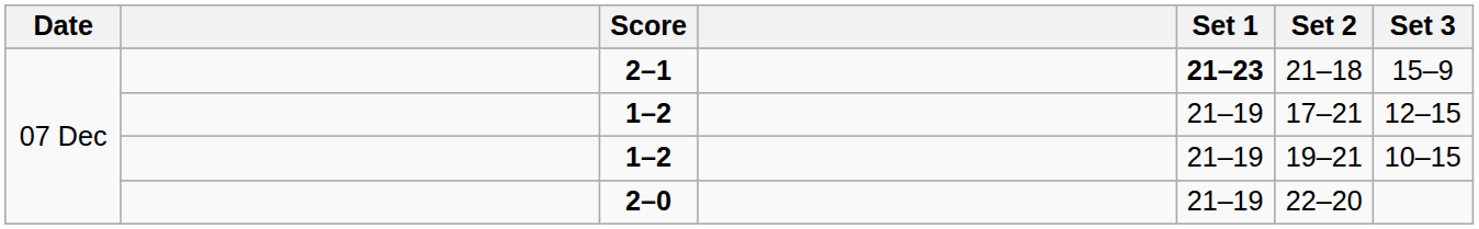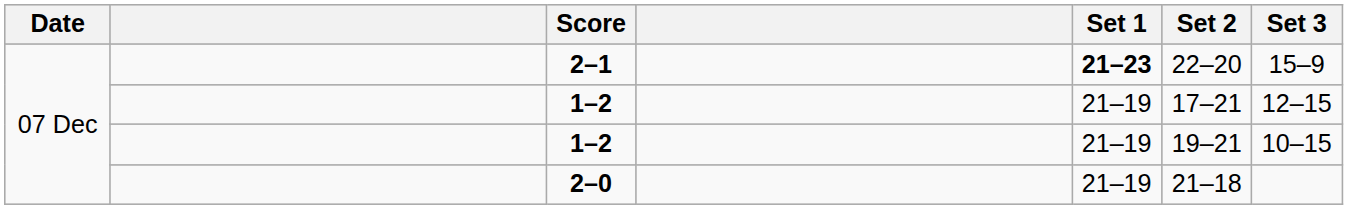 <table class="wikitable" style="text-align: center;">
 <tr>
 <th width="60">Date</th>
 <th align="right" width="270"></th>
 <th width="50">Score</th>
 <th align="left" width="270"></th>
 <th width="50">Set 1</th>
 <th width="50">Set 2</th>
 <th width="50">Set 3</th>
 </tr>
 <tr>
 <td rowspan=4>07 Dec</td>
 <td align=left><strong></strong></td>
 <td align=center><strong>2–1</strong></td>
 <td align=left></td>
 <td><strong>21–23</strong></td>
-<td>21–18</td>
+<td>22–20</td>
 <td>15–9</td>
 </tr>
 <tr>
 <td align=left></td>
 <td align=center><strong>1–2</strong></td>
 <td align=left><strong></strong></td>
 <td>21–19</td>
 <td>17–21</td>
 <td>12–15</td>
 </tr>
 <tr>
 <td align=left></td>
 <td align=center><strong>1–2</strong></td>
 <td align=left><strong></strong></td>
 <td>21–19</td>
 <td>19–21</td>
 <td>10–15</td>
 </tr>
 <tr>
 <td align=left><strong></strong></td>
 <td align=center><strong>2–0</strong></td>
 <td align=left></td>
 <td>21–19</td>
-<td>22–20</td>
+<td>21–18</td>
 <td></td>
 </tr>
 </table>
